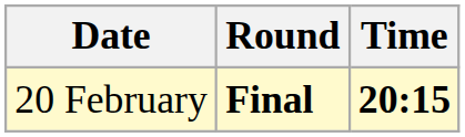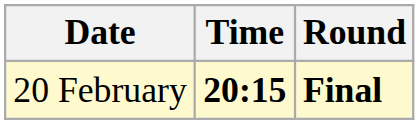 <table class="wikitable">
 <tr>
 <th>Date</th>
+<th>Time</th>
 <th>Round</th>
-<th>Time</th>
 </tr>
 <tr style=background:lemonchiffon>
 <td>20 February</td>
+<td><strong>20:15</strong></td>
 <td><strong>Final</strong></td>
-<td><strong>20:15</strong></td>
 </tr>
 </table>
